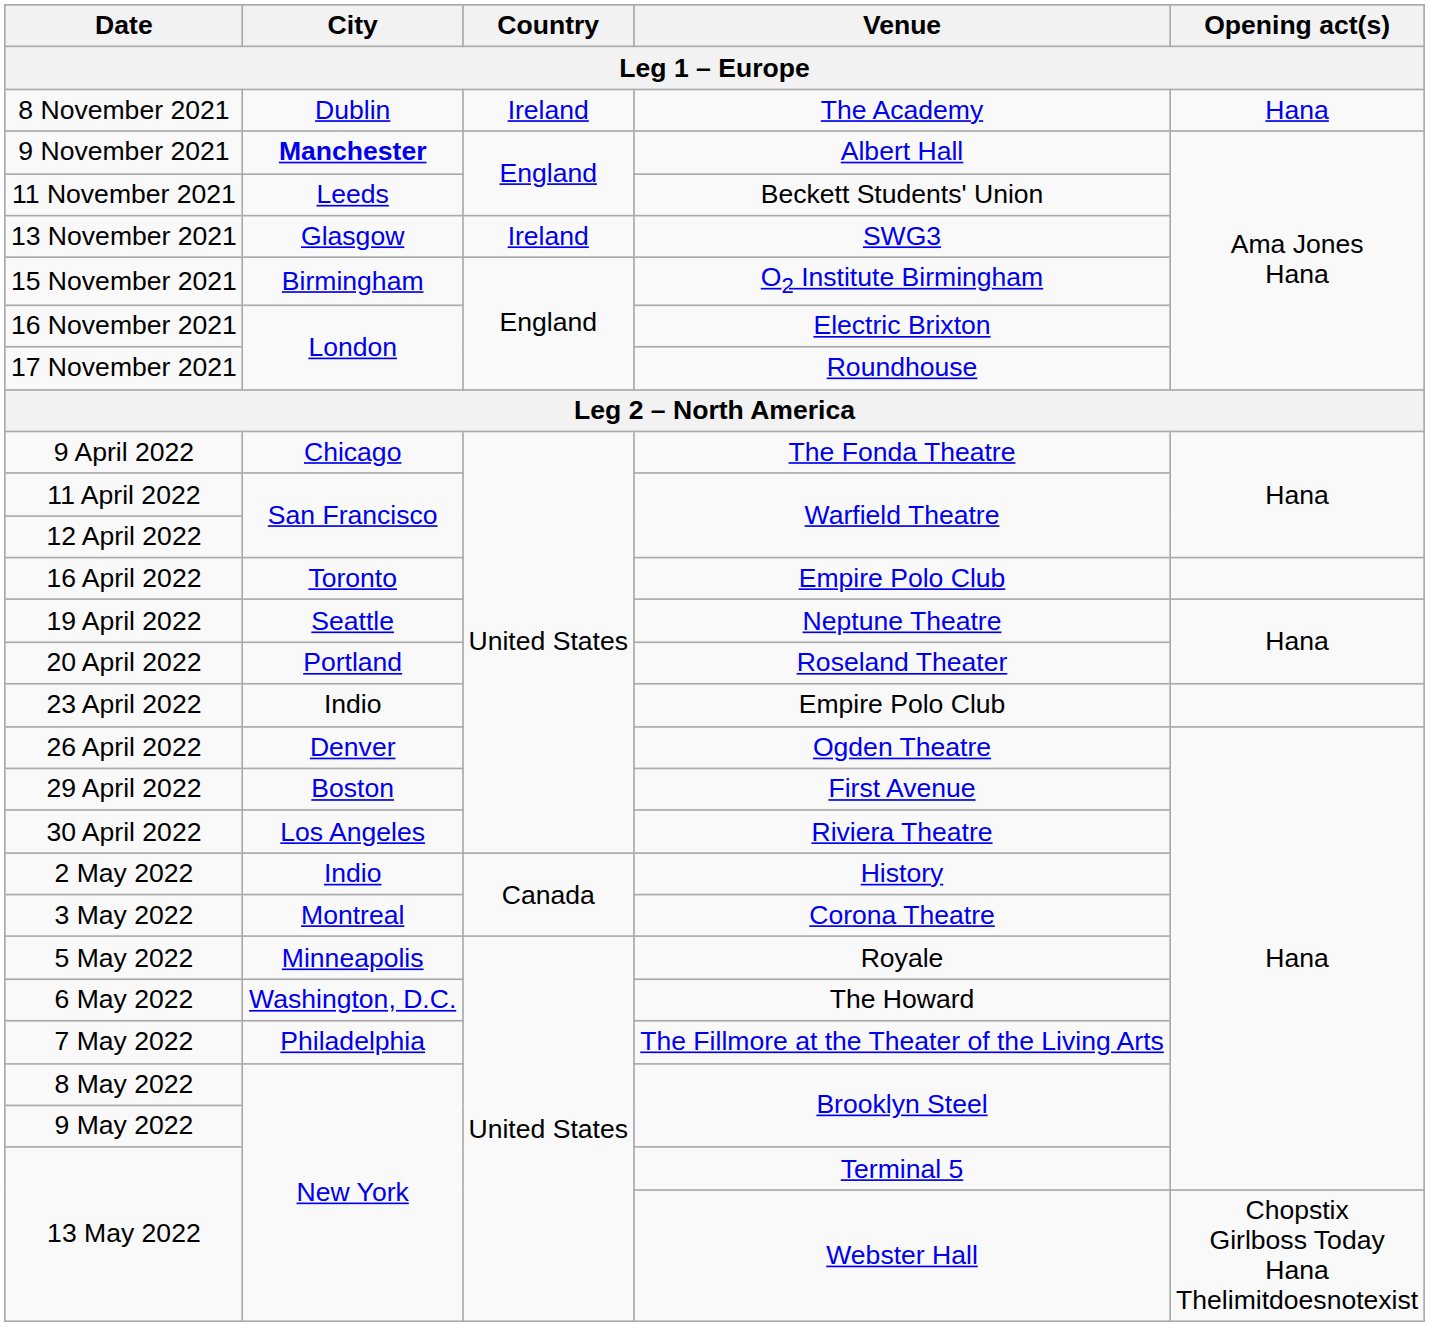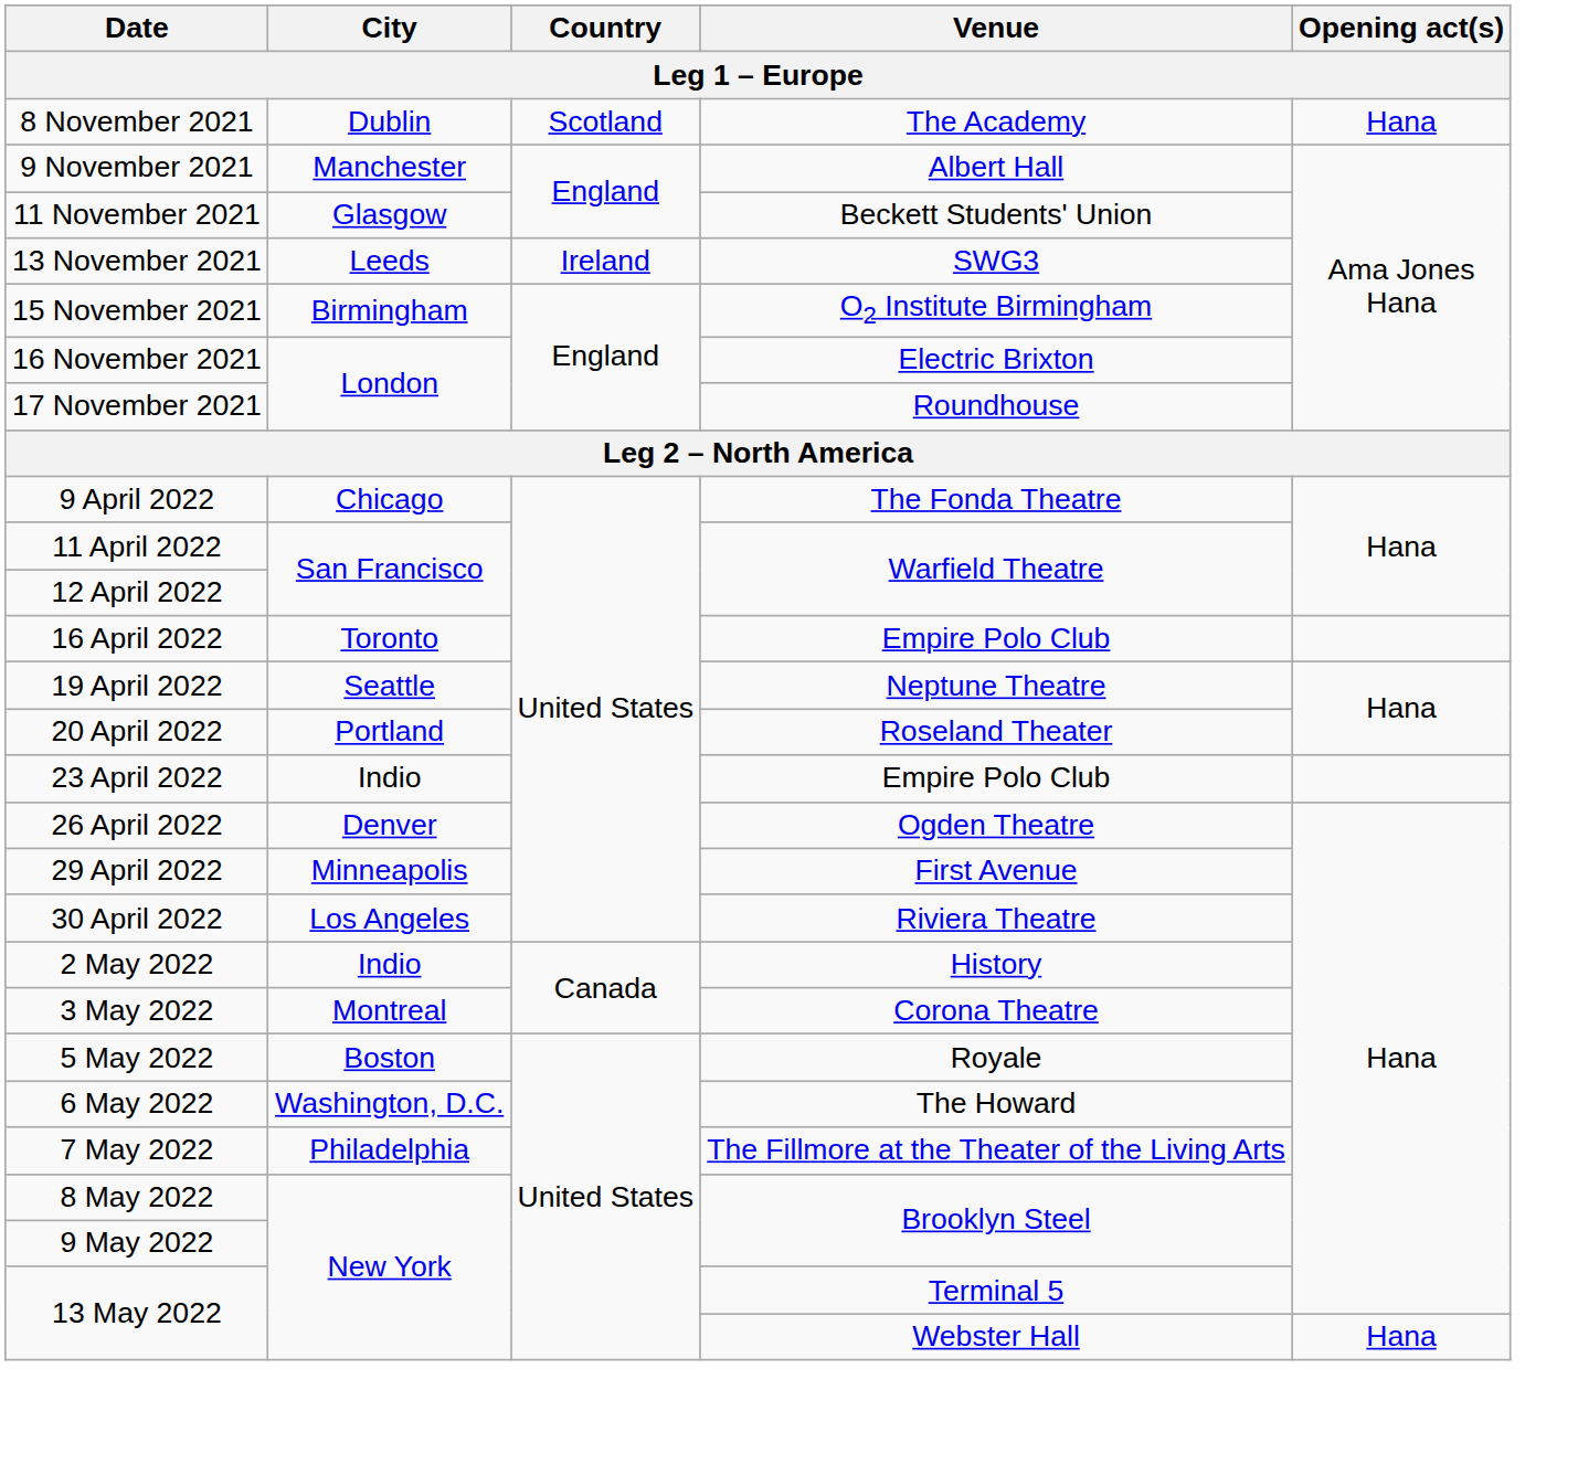 <table class="wikitable" style="text-align:center;">
 <tr>
 <th>Date</th>
 <th>City</th>
 <th>Country</th>
 <th>Venue</th>
 <th>Opening act(s)</th>
 </tr>
 <tr>
 <th colspan="5">Leg 1 <strong>– Europe</strong></th>
 </tr>
 <tr>
 <td>8 November 2021</td>
 <td><a href='#'>Dublin</a></td>
-<td><a href='#'>Ireland</a></td>
+<td><a href='#'>Scotland</a></td>
 <td><a href='#'>The Academy</a></td>
 <td><a href='#'>Hana</a></td>
 </tr>
 <tr>
 <td>9 November 2021</td>
-<td><strong><a href='#'>Manchester</a></strong></td>
+<td><a href='#'>Manchester</a></td>
 <td rowspan="2"><a href='#'>England</a></td>
 <td><a href='#'>Albert Hall</a></td>
 <td rowspan="6">Ama Jones<br>Hana</td>
 </tr>
 <tr>
 <td>11 November 2021</td>
-<td><a href='#'>Leeds</a></td>
+<td><a href='#'>Glasgow</a></td>
 <td>Beckett Students' Union</td>
 </tr>
 <tr>
 <td>13 November 2021</td>
-<td><a href='#'>Glasgow</a></td>
+<td><a href='#'>Leeds</a></td>
 <td><a href='#'>Ireland</a></td>
 <td><a href='#'>SWG3</a></td>
 </tr>
 <tr>
 <td>15 November 2021</td>
 <td><a href='#'>Birmingham</a></td>
 <td rowspan="3">England</td>
 <td><a href='#'>O<sub>2</sub> Institute Birmingham</a></td>
 </tr>
 <tr>
 <td>16 November 2021</td>
 <td rowspan="2"><a href='#'>London</a></td>
 <td><a href='#'>Electric Brixton</a></td>
 </tr>
 <tr>
 <td>17 November 2021</td>
 <td><a href='#'>Roundhouse</a></td>
 </tr>
 <tr>
 <th colspan="5">Leg 2 <strong>– North America</strong></th>
 </tr>
 <tr>
 <td>9 April 2022</td>
 <td><a href='#'>Chicago</a></td>
 <td rowspan="10">United States</td>
 <td><a href='#'>The Fonda Theatre</a></td>
 <td rowspan="3">Hana</td>
 </tr>
 <tr>
 <td>11 April 2022</td>
 <td rowspan="2"><a href='#'>San Francisco</a></td>
 <td rowspan="2"><a href='#'>Warfield Theatre</a></td>
 </tr>
 <tr>
 <td>12 April 2022</td>
 </tr>
 <tr>
 <td>16 April 2022</td>
 <td><a href='#'>Toronto</a></td>
 <td><a href='#'>Empire Polo Club</a></td>
 <td></td>
 </tr>
 <tr>
 <td>19 April 2022</td>
 <td><a href='#'>Seattle</a></td>
 <td><a href='#'>Neptune Theatre</a></td>
 <td rowspan="2">Hana</td>
 </tr>
 <tr>
 <td>20 April 2022</td>
 <td><a href='#'>Portland</a></td>
 <td><a href='#'>Roseland Theater</a></td>
 </tr>
 <tr>
 <td>23 April 2022</td>
 <td>Indio</td>
 <td>Empire Polo Club</td>
 <td></td>
 </tr>
 <tr>
 <td>26 April 2022</td>
 <td><a href='#'>Denver</a></td>
 <td><a href='#'>Ogden Theatre</a></td>
 <td rowspan="11">Hana</td>
 </tr>
 <tr>
 <td>29 April 2022</td>
-<td><a href='#'>Boston</a></td>
+<td><a href='#'>Minneapolis</a></td>
 <td><a href='#'>First Avenue</a></td>
 </tr>
 <tr>
 <td>30 April 2022</td>
 <td><a href='#'>Los Angeles</a></td>
 <td><a href='#'>Riviera Theatre</a></td>
 </tr>
 <tr>
 <td>2 May 2022</td>
 <td><a href='#'>Indio</a></td>
 <td rowspan="2">Canada</td>
 <td><a href='#'>History</a></td>
 </tr>
 <tr>
 <td>3 May 2022</td>
 <td><a href='#'>Montreal</a></td>
 <td><a href='#'>Corona Theatre</a></td>
 </tr>
 <tr>
 <td>5 May 2022</td>
-<td><a href='#'>Minneapolis</a></td>
+<td><a href='#'>Boston</a></td>
 <td rowspan="7">United States</td>
 <td>Royale</td>
 </tr>
 <tr>
 <td>6 May 2022</td>
 <td><a href='#'>Washington, D.C.</a></td>
 <td>The Howard</td>
 </tr>
 <tr>
 <td>7 May 2022</td>
 <td><a href='#'>Philadelphia</a></td>
 <td><a href='#'>The Fillmore at the Theater of the Living Arts</a></td>
 </tr>
 <tr>
 <td>8 May 2022</td>
 <td rowspan="4"><a href='#'>New York</a></td>
 <td rowspan="2"><a href='#'>Brooklyn Steel</a></td>
 </tr>
 <tr>
 <td>9 May 2022</td>
 </tr>
 <tr>
 <td rowspan="2">13 May 2022</td>
 <td><a href='#'>Terminal 5</a></td>
 </tr>
 <tr>
 <td><a href='#'>Webster Hall</a></td>
-<td>Chopstix<br>Girlboss Today<br>Hana<br>Thelimitdoesnotexist</td>
+<td><a href='#'>Hana</a></td>
 </tr>
 </table>
